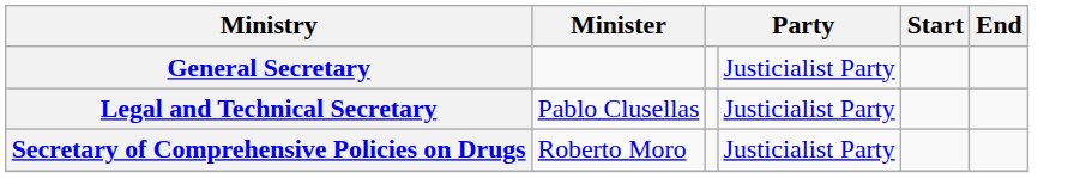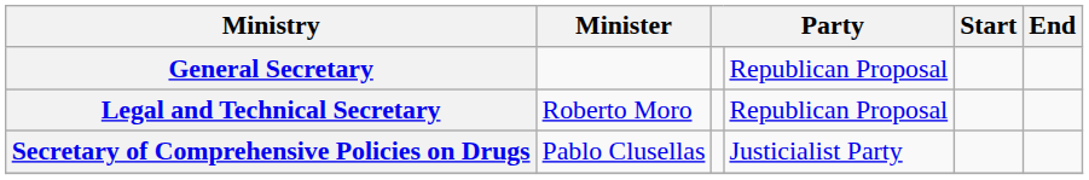 <table class="sortable wikitable" style="font-size:100%;">
 <tr>
 <th scope="col">Ministry</th>
 <th scope="col">Minister</th>
 <th scope="col" colspan="2">Party</th>
 <th scope="col">Start</th>
 <th scope="col">End</th>
 </tr>
 <tr>
 <th scope="row"><a href='#'>General Secretary</a></th>
 <td></td>
 <td bgcolor=></td>
-<td><a href='#'>Justicialist Party</a></td>
+<td><a href='#'>Republican Proposal</a></td>
 <td></td>
 <td></td>
 </tr>
 <tr>
 <th scope="row"><a href='#'>Legal and Technical Secretary</a></th>
-<td><a href='#'>Pablo Clusellas</a></td>
+<td><a href='#'>Roberto Moro</a></td>
 <td bgcolor=></td>
-<td><a href='#'>Justicialist Party</a></td>
+<td><a href='#'>Republican Proposal</a></td>
 <td></td>
 <td></td>
 </tr>
 <tr>
 <th scope="row"><a href='#'>Secretary of Comprehensive Policies on Drugs</a></th>
-<td><a href='#'>Roberto Moro</a></td>
+<td><a href='#'>Pablo Clusellas</a></td>
 <td bgcolor=></td>
 <td><a href='#'>Justicialist Party</a></td>
 <td></td>
 <td></td>
 </tr>
 <tr>
 </tr>
 </table>
